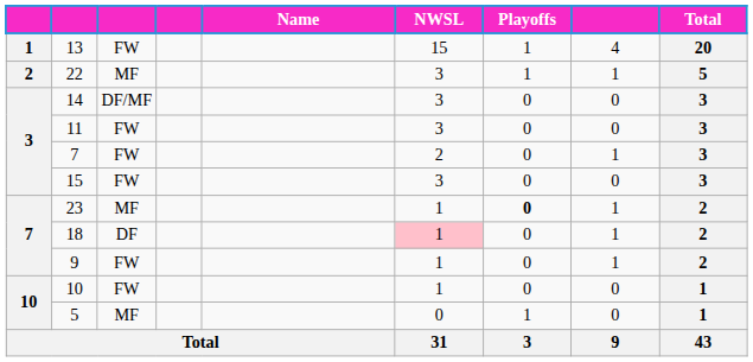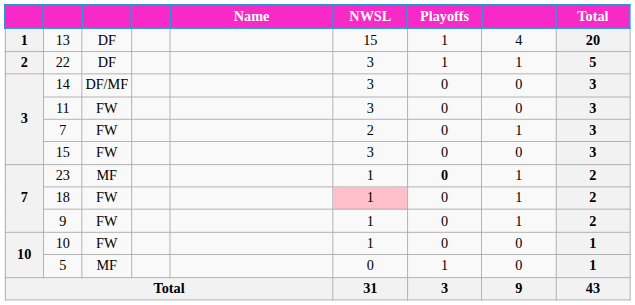 <table class="wikitable sortable" style="text-align:center;">
 <tr>
 <th style="background:#f72ac7; color:#fff; border:2px solid #2597d9; width:35px;"></th>
 <th style="background:#f72ac7; color:#fff; border:2px solid #2597d9; width:35px;"></th>
 <th style="background:#f72ac7; color:#fff; border:2px solid #2597d9; width:35px;"></th>
 <th style="background:#f72ac7; color:#fff; border:2px solid #2597d9; width:35px;"></th>
 <th style="background:#f72ac7; color:#fff; border:2px solid #2597d9; width:175px;">Name</th>
 <th style="background:#f72ac7; color:#fff; border:2px solid #2597d9; width:75px;">NWSL</th>
 <th style="background:#f72ac7; color:#fff; border:2px solid #2597d9; width:75px;">Playoffs</th>
 <th style="background:#f72ac7; color:#fff; border:2px solid #2597d9; width:75px;"></th>
 <th style="background:#f72ac7; color:#fff; border:2px solid #2597d9; width:75px;">Total</th>
 </tr>
 <tr>
 <th rowspan="1">1</th>
 <td>13</td>
-<td>FW</td>
+<td>DF</td>
 <td></td>
 <td align="left"></td>
 <td>15</td>
 <td>1</td>
 <td>4</td>
 <th>20</th>
 </tr>
 <tr>
 <th rowspan="1">2</th>
 <td>22</td>
-<td>MF</td>
+<td>DF</td>
 <td></td>
 <td align="left"></td>
 <td>3</td>
 <td>1</td>
 <td>1</td>
 <th>5</th>
 </tr>
 <tr>
 <th rowspan="4">3</th>
 <td>14</td>
 <td>DF/MF</td>
 <td></td>
 <td align="left"></td>
 <td>3</td>
 <td>0</td>
 <td>0</td>
 <th>3</th>
 </tr>
 <tr>
 <td>11</td>
 <td>FW</td>
 <td></td>
 <td align="left"></td>
 <td>3</td>
 <td>0</td>
 <td>0</td>
 <th>3</th>
 </tr>
 <tr>
 <td>7</td>
 <td>FW</td>
 <td></td>
 <td align="left"></td>
 <td>2</td>
 <td>0</td>
 <td>1</td>
 <th>3</th>
 </tr>
 <tr>
 <td>15</td>
 <td>FW</td>
 <td></td>
 <td align="left"></td>
 <td>3</td>
 <td>0</td>
 <td>0</td>
 <th>3</th>
 </tr>
 <tr>
 <th rowspan="3">7</th>
 <td>23</td>
 <td>MF</td>
 <td></td>
 <td align="left"></td>
 <td>1</td>
 <td><strong>0</strong></td>
 <td>1</td>
 <th>2</th>
 </tr>
 <tr>
 <td>18</td>
-<td>DF</td>
+<td>FW</td>
 <td></td>
 <td align="left"></td>
 <td style="background: pink;">1</td>
 <td>0</td>
 <td>1</td>
 <th>2</th>
 </tr>
 <tr>
 <td>9</td>
 <td>FW</td>
 <td></td>
 <td align="left"></td>
 <td>1</td>
 <td>0</td>
 <td>1</td>
 <th>2</th>
 </tr>
 <tr>
 <th rowspan="2">10</th>
 <td>10</td>
 <td>FW</td>
 <td></td>
 <td align="left"></td>
 <td>1</td>
 <td>0</td>
 <td>0</td>
 <th>1</th>
 </tr>
 <tr>
 <td>5</td>
 <td>MF</td>
 <td></td>
 <td align="left"></td>
 <td>0</td>
 <td>1</td>
 <td>0</td>
 <th>1</th>
 </tr>
 <tr>
 <th colspan="5">Total</th>
 <th>31</th>
 <th>3</th>
 <th>9</th>
 <th>43</th>
 </tr>
 </table>
